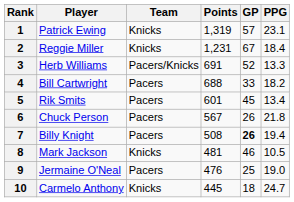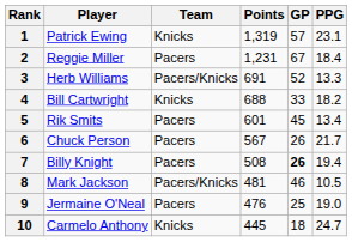 <table class="wikitable sortable">
 <tr>
 <th>Rank</th>
 <th>Player</th>
 <th>Team</th>
 <th>Points</th>
 <th>GP</th>
 <th>PPG</th>
 </tr>
 <tr>
 <th>1</th>
 <td><a href='#'>Patrick Ewing</a></td>
 <td>Knicks</td>
 <td>1,319</td>
 <td>57</td>
 <td>23.1</td>
 </tr>
 <tr>
 <th>2</th>
 <td><a href='#'>Reggie Miller</a></td>
-<td>Knicks</td>
+<td>Pacers</td>
 <td>1,231</td>
 <td>67</td>
 <td>18.4</td>
 </tr>
 <tr>
 <th>3</th>
 <td><a href='#'>Herb Williams</a></td>
 <td>Pacers/Knicks</td>
 <td>691</td>
 <td>52</td>
 <td>13.3</td>
 </tr>
 <tr>
 <th>4</th>
 <td><a href='#'>Bill Cartwright</a></td>
-<td>Pacers</td>
+<td>Knicks</td>
 <td>688</td>
 <td>33</td>
 <td>18.2</td>
 </tr>
 <tr>
 <th>5</th>
 <td><a href='#'>Rik Smits</a></td>
 <td>Pacers</td>
 <td>601</td>
 <td>45</td>
 <td>13.4</td>
 </tr>
 <tr>
 <th>6</th>
 <td><a href='#'>Chuck Person</a></td>
 <td>Pacers</td>
 <td>567</td>
 <td>26</td>
-<td>21.8</td>
+<td>21.7</td>
 </tr>
 <tr>
 <th>7</th>
 <td><a href='#'>Billy Knight</a></td>
 <td>Pacers</td>
 <td>508</td>
 <td><strong>26</strong></td>
 <td>19.4</td>
 </tr>
 <tr>
 <th>8</th>
 <td><a href='#'>Mark Jackson</a></td>
-<td>Knicks</td>
+<td>Pacers/Knicks</td>
 <td>481</td>
 <td>46</td>
 <td>10.5</td>
 </tr>
 <tr>
 <th>9</th>
 <td><a href='#'>Jermaine O'Neal</a></td>
 <td>Pacers</td>
 <td>476</td>
 <td>25</td>
 <td>19.0</td>
 </tr>
 <tr>
 <th>10</th>
 <td><a href='#'>Carmelo Anthony</a></td>
 <td>Knicks</td>
 <td>445</td>
 <td>18</td>
 <td>24.7</td>
 </tr>
 </table>
